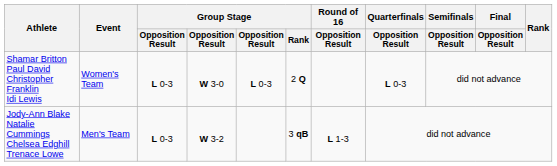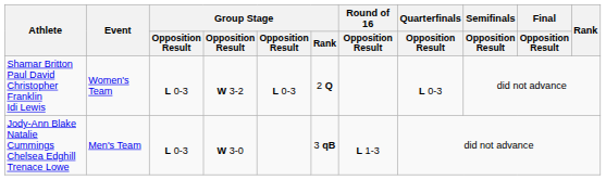 <table class="wikitable" style="font-size:90%">
 <tr>
 <th rowspan=2>Athlete</th>
 <th rowspan=2>Event</th>
 <th colspan=4>Group Stage</th>
 <th>Round of 16</th>
 <th>Quarterfinals</th>
 <th>Semifinals</th>
 <th>Final</th>
 <th rowspan=2>Rank</th>
 </tr>
 <tr style="font-size:95%">
 <th>Opposition<br>Result</th>
 <th>Opposition<br>Result</th>
 <th>Opposition<br>Result</th>
 <th>Rank</th>
 <th>Opposition<br>Result</th>
 <th>Opposition<br>Result</th>
 <th>Opposition<br>Result</th>
 <th>Opposition<br>Result</th>
 </tr>
 <tr align=center>
 <td align=left><a href='#'>Shamar Britton</a><br><a href='#'>Paul David</a><br><a href='#'>Christopher Franklin</a><br><a href='#'>Idi Lewis</a></td>
 <td align=left><a href='#'>Women's Team</a></td>
 <td><br><strong>L</strong> 0-3</td>
-<td><br><strong>W</strong> 3-0</td>
+<td><br><strong>W</strong> 3-2</td>
 <td><br><strong>L</strong> 0-3</td>
 <td>2 <strong>Q</strong></td>
 <td></td>
 <td><br><strong>L</strong> 0-3</td>
 <td colspan=3>did not advance</td>
 </tr>
 <tr align=center>
 <td align=left><a href='#'>Jody-Ann Blake</a><br><a href='#'>Natalie Cummings</a><br><a href='#'>Chelsea Edghill</a><br><a href='#'>Trenace Lowe</a></td>
 <td align=left><a href='#'>Men's Team</a></td>
 <td><br><strong>L</strong> 0-3</td>
-<td><br><strong>W</strong> 3-2</td>
+<td><br><strong>W</strong> 3-0</td>
 <td></td>
 <td>3 <strong>qB</strong></td>
 <td><br><strong>L</strong> 1-3</td>
 <td colspan=4>did not advance</td>
 </tr>
 </table>
